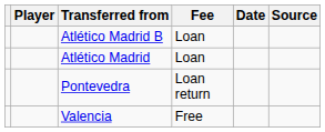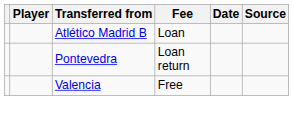 <table class="wikitable plainrowheaders sortable">
 <tr>
 <th></th>
 <th scope="col">Player</th>
 <th>Transferred from</th>
 <th style="width: 65px;">Fee</th>
 <th scope="col">Date</th>
 <th scope="col">Source</th>
 </tr>
 <tr>
 <td align=center></td>
 <td></td>
 <td> <a href='#'>Atlético Madrid B</a></td>
-<td>Loan</td>
-<td></td>
-<td></td>
-</tr>
-<tr>
-<td align=center></td>
-<td></td>
-<td> <a href='#'>Atlético Madrid</a></td>
 <td>Loan</td>
 <td></td>
 <td></td>
 </tr>
 <tr>
 <td align=center></td>
 <td></td>
 <td> <a href='#'>Pontevedra</a></td>
 <td>Loan return</td>
 <td></td>
 <td></td>
 </tr>
 <tr>
 <td align=center></td>
 <td></td>
 <td> <a href='#'>Valencia</a></td>
 <td>Free</td>
 <td></td>
 <td></td>
 </tr>
 </table>
